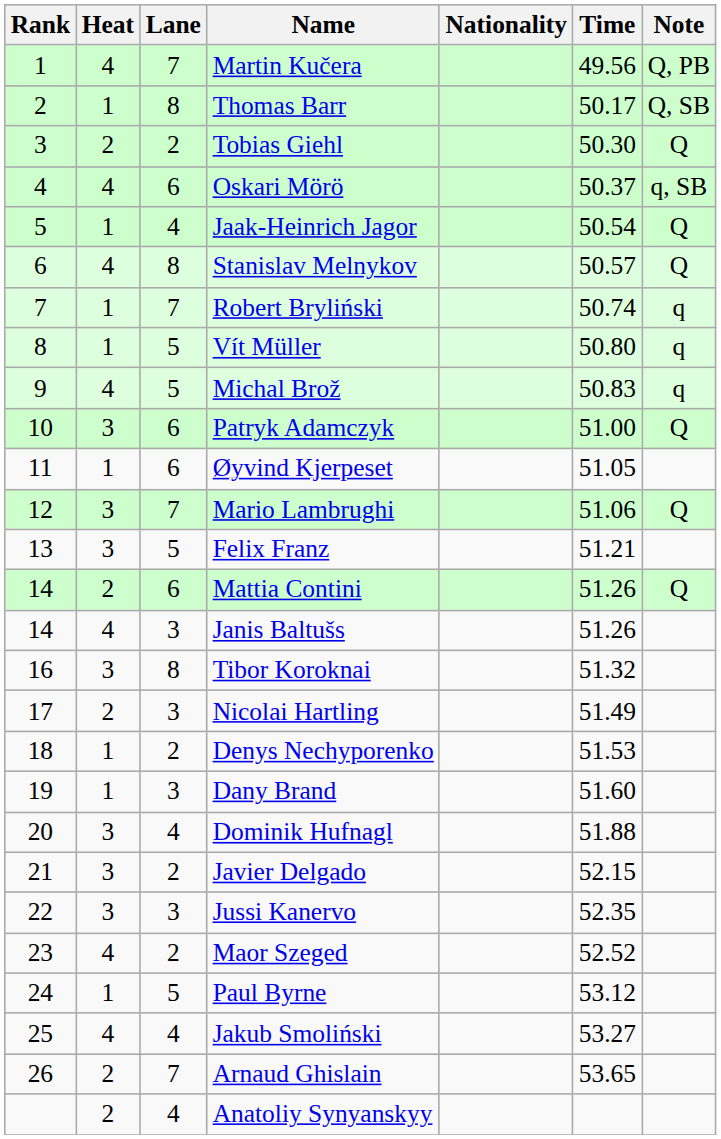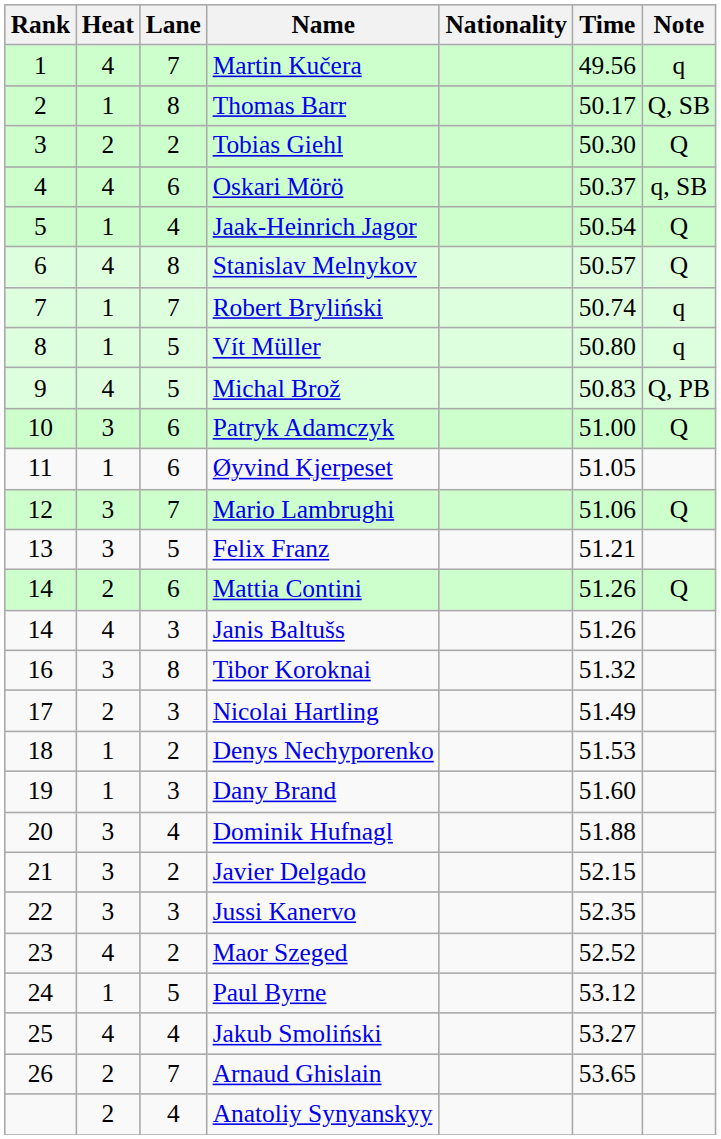 <table class="wikitable sortable" style="text-align:center">
 <tr>
 <th>Rank</th>
 <th>Heat</th>
 <th>Lane</th>
 <th>Name</th>
 <th>Nationality</th>
 <th>Time</th>
 <th>Note</th>
 </tr>
 <tr bgcolor=ccffcc>
 <td>1</td>
 <td>4</td>
 <td>7</td>
 <td align=left><a href='#'>Martin Kučera</a></td>
 <td align=left></td>
 <td>49.56</td>
-<td>Q, PB</td>
+<td>q</td>
 </tr>
 <tr bgcolor=ccffcc>
 <td>2</td>
 <td>1</td>
 <td>8</td>
 <td align=left><a href='#'>Thomas Barr</a></td>
 <td align=left></td>
 <td>50.17</td>
 <td>Q, SB</td>
 </tr>
 <tr bgcolor=ccffcc>
 <td>3</td>
 <td>2</td>
 <td>2</td>
 <td align=left><a href='#'>Tobias Giehl</a></td>
 <td align=left></td>
 <td>50.30</td>
 <td>Q</td>
 </tr>
 <tr bgcolor=ccffcc>
 <td>4</td>
 <td>4</td>
 <td>6</td>
 <td align=left><a href='#'>Oskari Mörö</a></td>
 <td align=left></td>
 <td>50.37</td>
 <td>q, SB</td>
 </tr>
 <tr bgcolor=ccffcc>
 <td>5</td>
 <td>1</td>
 <td>4</td>
 <td align=left><a href='#'>Jaak-Heinrich Jagor</a></td>
 <td align=left></td>
 <td>50.54</td>
 <td>Q</td>
 </tr>
 <tr bgcolor=ddffdd>
 <td>6</td>
 <td>4</td>
 <td>8</td>
 <td align=left><a href='#'>Stanislav Melnykov</a></td>
 <td align=left></td>
 <td>50.57</td>
 <td>Q</td>
 </tr>
 <tr bgcolor=ddffdd>
 <td>7</td>
 <td>1</td>
 <td>7</td>
 <td align=left><a href='#'>Robert Bryliński</a></td>
 <td align=left></td>
 <td>50.74</td>
 <td>q</td>
 </tr>
 <tr bgcolor=ddffdd>
 <td>8</td>
 <td>1</td>
 <td>5</td>
 <td align=left><a href='#'>Vít Müller</a></td>
 <td align=left></td>
 <td>50.80</td>
 <td>q</td>
 </tr>
 <tr bgcolor=ddffdd>
 <td>9</td>
 <td>4</td>
 <td>5</td>
 <td align=left><a href='#'>Michal Brož</a></td>
 <td align=left></td>
 <td>50.83</td>
-<td>q</td>
+<td>Q, PB</td>
 </tr>
 <tr bgcolor=ccffcc>
 <td>10</td>
 <td>3</td>
 <td>6</td>
 <td align=left><a href='#'>Patryk Adamczyk</a></td>
 <td align=left></td>
 <td>51.00</td>
 <td>Q</td>
 </tr>
 <tr>
 <td>11</td>
 <td>1</td>
 <td>6</td>
 <td align=left><a href='#'>Øyvind Kjerpeset</a></td>
 <td align=left></td>
 <td>51.05</td>
 <td></td>
 </tr>
 <tr bgcolor=ccffcc>
 <td>12</td>
 <td>3</td>
 <td>7</td>
 <td align=left><a href='#'>Mario Lambrughi</a></td>
 <td align=left></td>
 <td>51.06</td>
 <td>Q</td>
 </tr>
 <tr>
 <td>13</td>
 <td>3</td>
 <td>5</td>
 <td align=left><a href='#'>Felix Franz</a></td>
 <td align=left></td>
 <td>51.21</td>
 <td></td>
 </tr>
 <tr bgcolor=ccffcc>
 <td>14</td>
 <td>2</td>
 <td>6</td>
 <td align=left><a href='#'>Mattia Contini</a></td>
 <td align=left></td>
 <td>51.26</td>
 <td>Q</td>
 </tr>
 <tr>
 <td>14</td>
 <td>4</td>
 <td>3</td>
 <td align=left><a href='#'>Janis Baltušs</a></td>
 <td align=left></td>
 <td>51.26</td>
 <td></td>
 </tr>
 <tr>
 <td>16</td>
 <td>3</td>
 <td>8</td>
 <td align=left><a href='#'>Tibor Koroknai</a></td>
 <td align=left></td>
 <td>51.32</td>
 <td></td>
 </tr>
 <tr>
 <td>17</td>
 <td>2</td>
 <td>3</td>
 <td align=left><a href='#'>Nicolai Hartling</a></td>
 <td align=left></td>
 <td>51.49</td>
 <td></td>
 </tr>
 <tr>
 <td>18</td>
 <td>1</td>
 <td>2</td>
 <td align=left><a href='#'>Denys Nechyporenko</a></td>
 <td align=left></td>
 <td>51.53</td>
 <td></td>
 </tr>
 <tr>
 <td>19</td>
 <td>1</td>
 <td>3</td>
 <td align=left><a href='#'>Dany Brand</a></td>
 <td align=left></td>
 <td>51.60</td>
 <td></td>
 </tr>
 <tr>
 <td>20</td>
 <td>3</td>
 <td>4</td>
 <td align=left><a href='#'>Dominik Hufnagl</a></td>
 <td align=left></td>
 <td>51.88</td>
 <td></td>
 </tr>
 <tr>
 <td>21</td>
 <td>3</td>
 <td>2</td>
 <td align=left><a href='#'>Javier Delgado</a></td>
 <td align=left></td>
 <td>52.15</td>
 <td></td>
 </tr>
 <tr>
 <td>22</td>
 <td>3</td>
 <td>3</td>
 <td align=left><a href='#'>Jussi Kanervo</a></td>
 <td align=left></td>
 <td>52.35</td>
 <td></td>
 </tr>
 <tr>
 <td>23</td>
 <td>4</td>
 <td>2</td>
 <td align=left><a href='#'>Maor Szeged</a></td>
 <td align=left></td>
 <td>52.52</td>
 <td></td>
 </tr>
 <tr>
 <td>24</td>
 <td>1</td>
 <td>5</td>
 <td align=left><a href='#'>Paul Byrne</a></td>
 <td align=left></td>
 <td>53.12</td>
 <td></td>
 </tr>
 <tr>
 <td>25</td>
 <td>4</td>
 <td>4</td>
 <td align=left><a href='#'>Jakub Smoliński</a></td>
 <td align=left></td>
 <td>53.27</td>
 <td></td>
 </tr>
 <tr>
 <td>26</td>
 <td>2</td>
 <td>7</td>
 <td align=left><a href='#'>Arnaud Ghislain</a></td>
 <td align=left></td>
 <td>53.65</td>
 <td></td>
 </tr>
 <tr>
 <td></td>
 <td>2</td>
 <td>4</td>
 <td align=left><a href='#'>Anatoliy Synyanskyy</a></td>
 <td align=left></td>
 <td></td>
 <td></td>
 </tr>
 <tr>
 </tr>
 </table>
